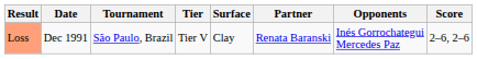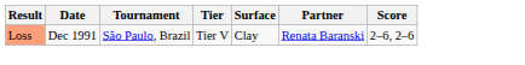 <table class="sortable wikitable">
 <tr>
 <th>Result</th>
 <th>Date</th>
 <th>Tournament</th>
 <th>Tier</th>
 <th>Surface</th>
 <th>Partner</th>
-<th>Opponents</th>
 <th class="unsortable">Score</th>
 </tr>
 <tr>
 <td style="background:#FFA07A;">Loss</td>
 <td>Dec 1991</td>
 <td><a href='#'>São Paulo</a>, Brazil</td>
 <td>Tier V</td>
 <td>Clay</td>
 <td> <a href='#'>Renata Baranski</a></td>
-<td> <a href='#'>Inés Gorrochategui</a><br> <a href='#'>Mercedes Paz</a></td>
 <td>2–6, 2–6</td>
 </tr>
 </table>
